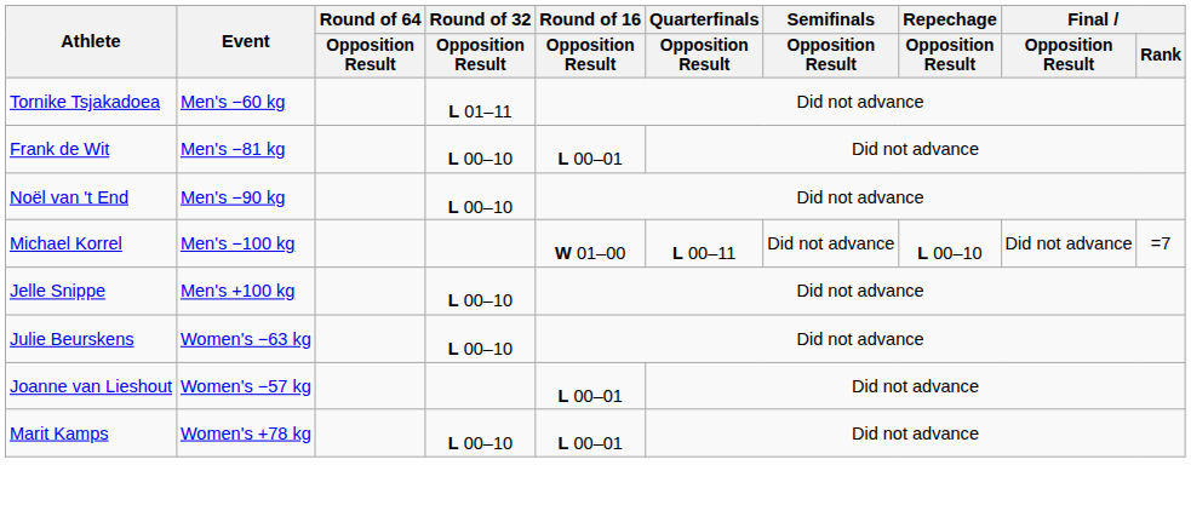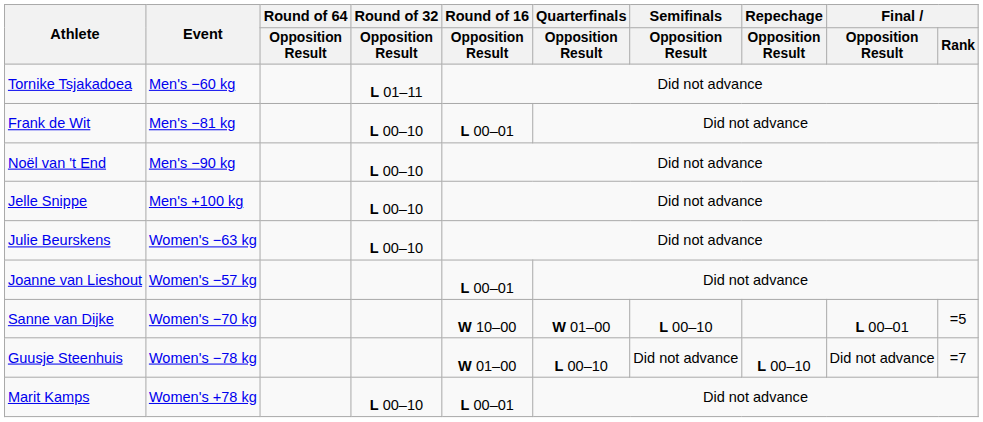 <table class=wikitable style=font-size:90%;text-align:center>
 <tr>
 <th rowspan=2>Athlete</th>
 <th rowspan=2>Event</th>
 <th>Round of 64</th>
 <th>Round of 32</th>
 <th>Round of 16</th>
 <th>Quarterfinals</th>
 <th>Semifinals</th>
 <th>Repechage</th>
 <th colspan=2>Final / </th>
 </tr>
 <tr style=font-size:95%>
 <th>Opposition<br>Result</th>
 <th>Opposition<br>Result</th>
 <th>Opposition<br>Result</th>
 <th>Opposition<br>Result</th>
 <th>Opposition<br>Result</th>
 <th>Opposition<br>Result</th>
 <th>Opposition<br>Result</th>
 <th>Rank</th>
 </tr>
 <tr align=center>
 <td align=left><a href='#'>Tornike Tsjakadoea</a></td>
 <td align=left><a href='#'>Men's −60 kg</a></td>
 <td></td>
 <td><br><strong>L</strong> 01–11</td>
 <td colspan=6>Did not advance</td>
 </tr>
 <tr align=center>
 <td align=left><a href='#'>Frank de Wit</a></td>
 <td align=left><a href='#'>Men's −81 kg</a></td>
 <td></td>
 <td><br><strong>L</strong> 00–10</td>
 <td><br><strong>L</strong> 00–01</td>
 <td colspan=5>Did not advance</td>
 </tr>
 <tr align=center>
 <td align=left><a href='#'>Noël van 't End</a></td>
 <td align=left><a href='#'>Men's −90 kg</a></td>
 <td></td>
 <td><br><strong>L</strong> 00–10</td>
 <td colspan=6>Did not advance</td>
 </tr>
 <tr align=center>
-<td align=left><a href='#'>Michael Korrel</a></td>
-<td align=left><a href='#'>Men's −100 kg</a></td>
-<td></td>
-<td></td>
-<td><br><strong>W</strong> 01–00</td>
-<td><br><strong>L</strong> 00–11</td>
-<td>Did not advance</td>
-<td><br><strong>L</strong> 00–10</td>
-<td>Did not advance</td>
-<td>=7</td>
-</tr>
-<tr align=center>
 <td align=left><a href='#'>Jelle Snippe</a></td>
 <td align=left><a href='#'>Men's +100 kg</a></td>
 <td></td>
 <td><br><strong>L</strong> 00–10</td>
 <td colspan=6>Did not advance</td>
 </tr>
 <tr align=center>
 <td align=left><a href='#'>Julie Beurskens</a></td>
 <td align=left><a href='#'>Women's −63 kg</a></td>
 <td></td>
 <td><br><strong>L</strong> 00–10</td>
 <td colspan=6>Did not advance</td>
 </tr>
 <tr align=center>
 <td align=left><a href='#'>Joanne van Lieshout</a></td>
 <td align=left><a href='#'>Women's −57 kg</a></td>
 <td></td>
 <td></td>
 <td><br><strong>L</strong> 00–01</td>
 <td colspan=5>Did not advance</td>
 </tr>
+<tr>
+<td align=left><a href='#'>Sanne van Dijke</a></td>
+<td align=left><a href='#'>Women's −70 kg</a></td>
+<td></td>
+<td></td>
+<td><br><strong>W</strong> 10–00</td>
+<td><br><strong>W</strong> 01–00</td>
+<td><br><strong>L</strong> 00–10</td>
+<td></td>
+<td><br><strong>L</strong> 00–01</td>
+<td>=5</td>
+</tr>
+<tr align=center>
+<td align=left><a href='#'>Guusje Steenhuis</a></td>
+<td align=left><a href='#'>Women's −78 kg</a></td>
+<td></td>
+<td></td>
+<td><br><strong>W</strong> 01–00</td>
+<td><br><strong>L</strong> 00–10</td>
+<td>Did not advance</td>
+<td><br><strong>L</strong> 00–10</td>
+<td>Did not advance</td>
+<td>=7</td>
+</tr>
 <tr align=center>
 <td align=left><a href='#'>Marit Kamps</a></td>
 <td align=left><a href='#'>Women's +78 kg</a></td>
 <td></td>
 <td><br><strong>L</strong> 00–10</td>
 <td><br><strong>L</strong> 00–01</td>
 <td colspan=5>Did not advance</td>
 </tr>
 </table>
